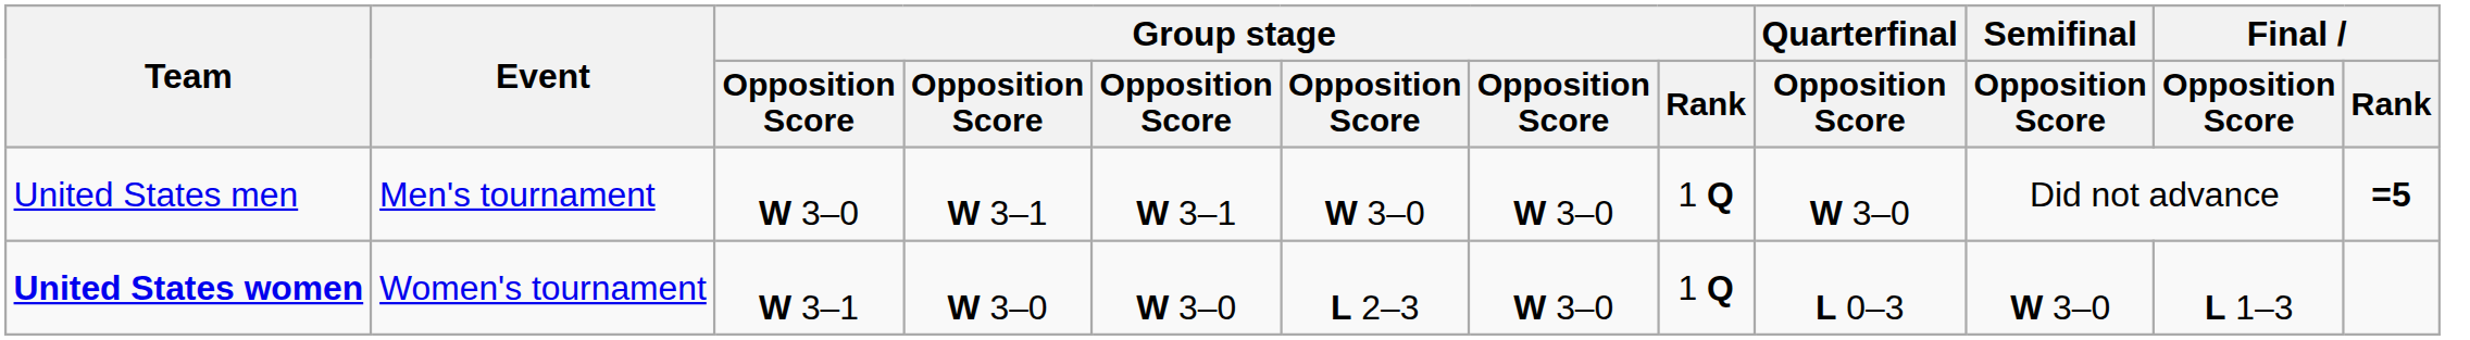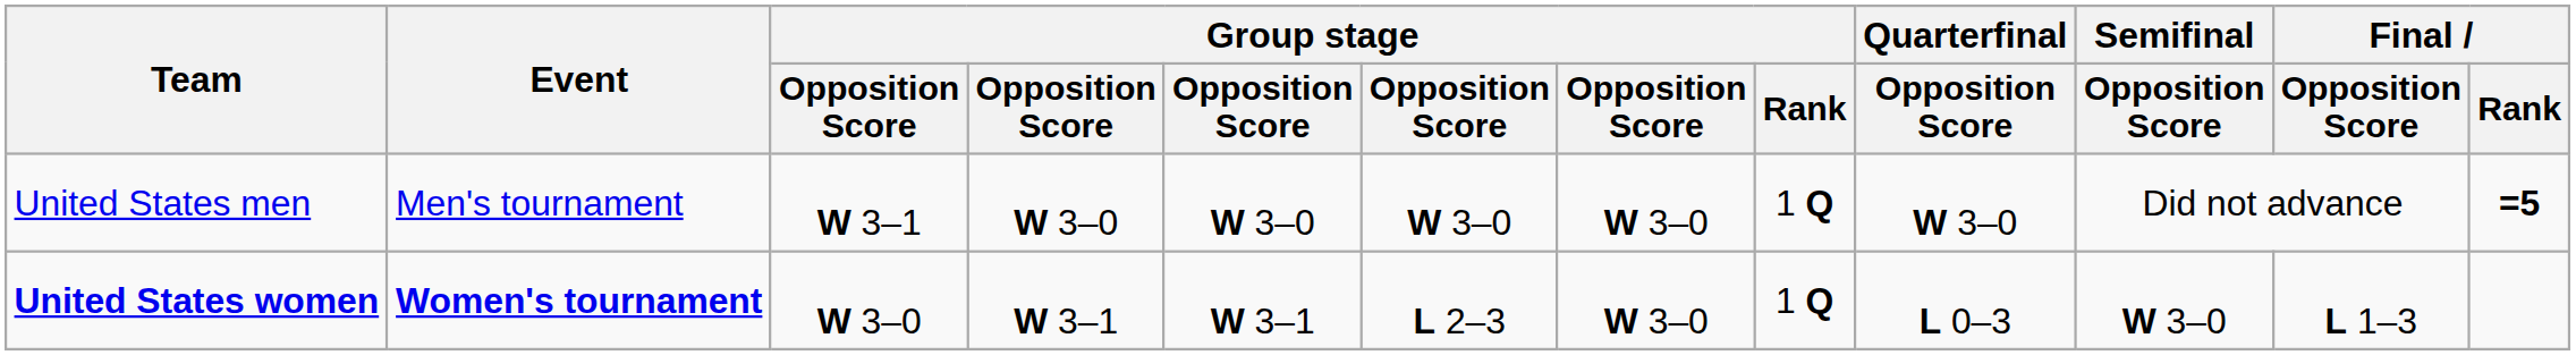 <table class=wikitable style=font-size:90%;text-align:center>
 <tr>
 <th rowspan=2>Team</th>
 <th rowspan=2>Event</th>
 <th colspan=6>Group stage</th>
 <th>Quarterfinal</th>
 <th>Semifinal</th>
 <th colspan=2>Final / </th>
 </tr>
 <tr style=font-size:95%>
 <th>Opposition<br>Score</th>
 <th>Opposition<br>Score</th>
 <th>Opposition<br>Score</th>
 <th>Opposition<br>Score</th>
 <th>Opposition<br>Score</th>
 <th>Rank</th>
 <th>Opposition<br>Score</th>
 <th>Opposition<br>Score</th>
 <th>Opposition<br>Score</th>
 <th>Rank</th>
 </tr>
 <tr>
 <td align=left><a href='#'>United States men</a></td>
 <td align=left><a href='#'>Men's tournament</a></td>
+<td><br><strong>W</strong> 3–1</td>
 <td><br><strong>W</strong> 3–0</td>
-<td><br><strong>W</strong> 3–1</td>
-<td><br><strong>W</strong> 3–1</td>
+<td><br><strong>W</strong> 3–0</td>
 <td><br><strong>W</strong> 3–0</td>
 <td><br><strong>W</strong> 3–0</td>
 <td>1 <strong>Q</strong></td>
 <td><br><strong>W</strong> 3–0</td>
 <td colspan=2>Did not advance</td>
 <td><strong>=5</strong></td>
 </tr>
 <tr>
 <td align=left><strong><a href='#'>United States women</a></strong></td>
-<td align=left><a href='#'>Women's tournament</a></td>
+<td align=left><strong><a href='#'>Women's tournament</a></strong></td>
+<td><br><strong>W</strong> 3–0</td>
 <td><br><strong>W</strong> 3–1</td>
-<td><br><strong>W</strong> 3–0</td>
-<td><br><strong>W</strong> 3–0</td>
+<td><br><strong>W</strong> 3–1</td>
 <td><br><strong>L</strong> 2–3</td>
 <td><br><strong>W</strong> 3–0</td>
 <td>1 <strong>Q</strong></td>
 <td><br><strong>L</strong> 0–3</td>
 <td><br><strong>W</strong> 3–0</td>
 <td><br><strong>L</strong> 1–3</td>
 <td></td>
 </tr>
 </table>
